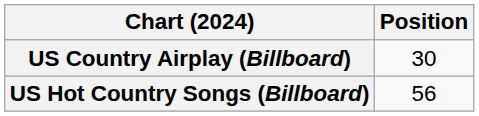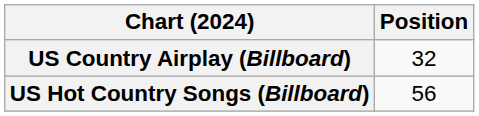 <table class="wikitable sortable plainrowheaders" style="text-align:center">
 <tr>
 <th scope="col">Chart (2024)</th>
 <th scope="col">Position</th>
 </tr>
 <tr>
 <th scope="row">US Country Airplay (<em>Billboard</em>)</th>
-<td>30</td>
+<td>32</td>
 </tr>
 <tr>
 <th scope="row">US Hot Country Songs (<em>Billboard</em>)</th>
 <td>56</td>
 </tr>
 </table>
